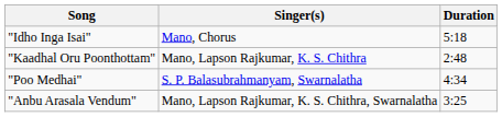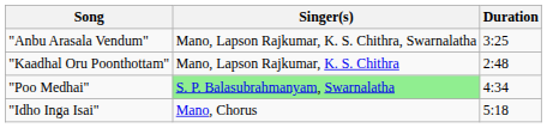 <table class="wikitable" style="font-size:95%;">
 <tr>
 <th>Song</th>
 <th>Singer(s)</th>
 <th>Duration</th>
 </tr>
 <tr>
-<td>"Idho Inga Isai"</td>
-<td><a href='#'>Mano</a>, Chorus</td>
-<td>5:18</td>
+<td>"Anbu Arasala Vendum"</td>
+<td>Mano, Lapson Rajkumar, K. S. Chithra, Swarnalatha</td>
+<td>3:25</td>
 </tr>
 <tr>
 <td>"Kaadhal Oru Poonthottam"</td>
 <td>Mano, Lapson Rajkumar, <a href='#'>K. S. Chithra</a></td>
 <td>2:48</td>
 </tr>
 <tr>
 <td>"Poo Medhai"</td>
-<td><a href='#'>S. P. Balasubrahmanyam</a>, <a href='#'>Swarnalatha</a></td>
+<td style="background: lightgreen;"><a href='#'>S. P. Balasubrahmanyam</a>, <a href='#'>Swarnalatha</a></td>
 <td>4:34</td>
 </tr>
 <tr>
-<td>"Anbu Arasala Vendum"</td>
-<td>Mano, Lapson Rajkumar, K. S. Chithra, Swarnalatha</td>
-<td>3:25</td>
+<td>"Idho Inga Isai"</td>
+<td><a href='#'>Mano</a>, Chorus</td>
+<td>5:18</td>
 </tr>
 </table>
